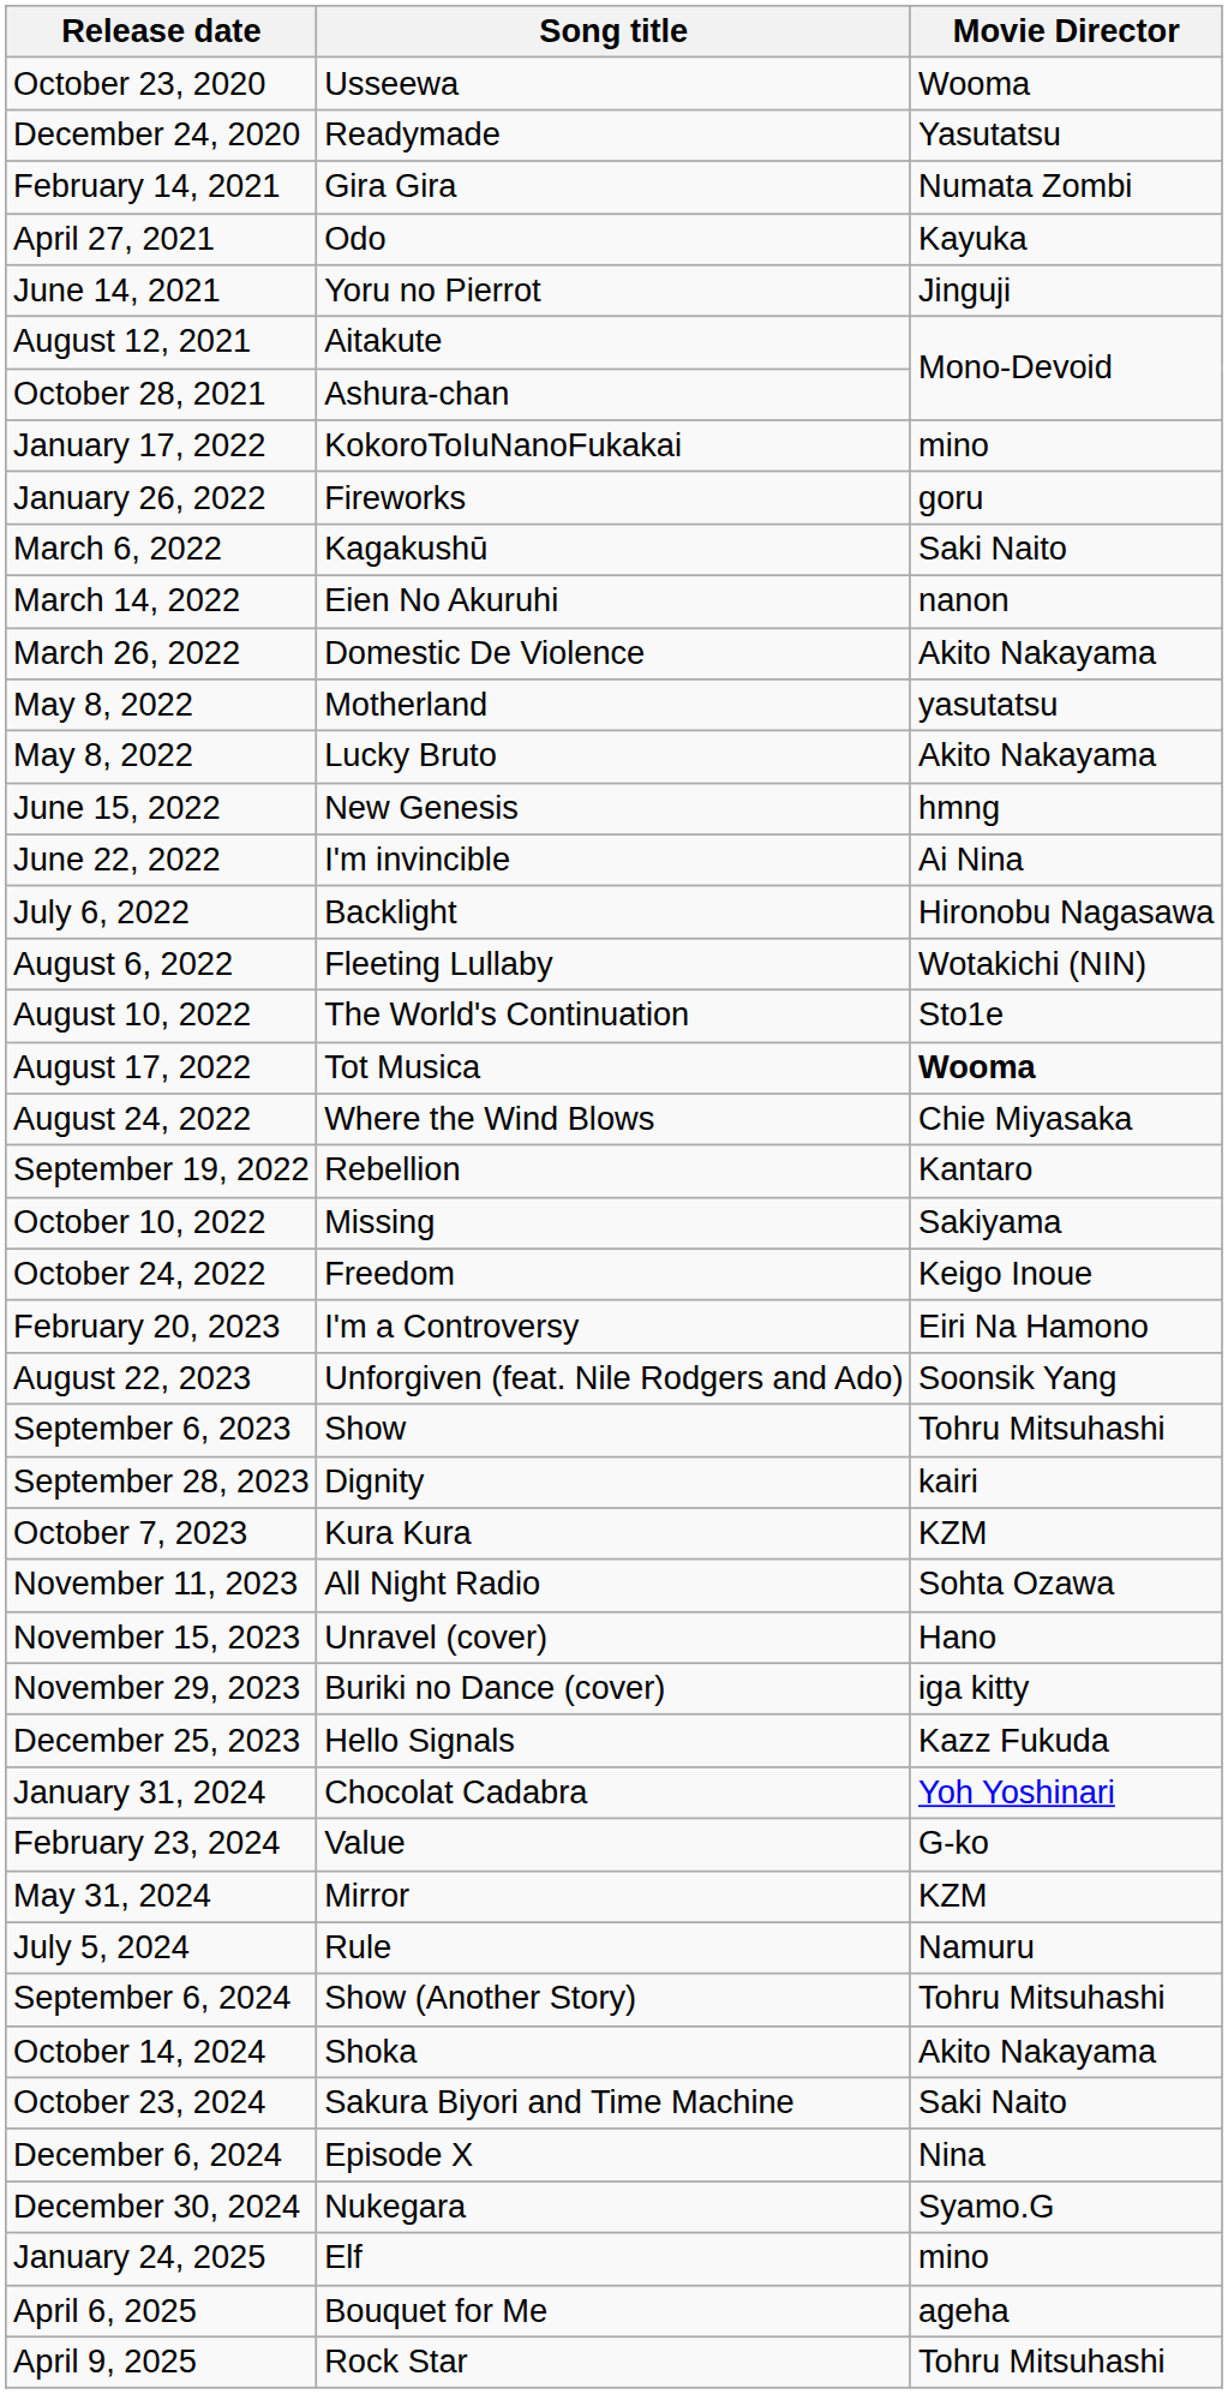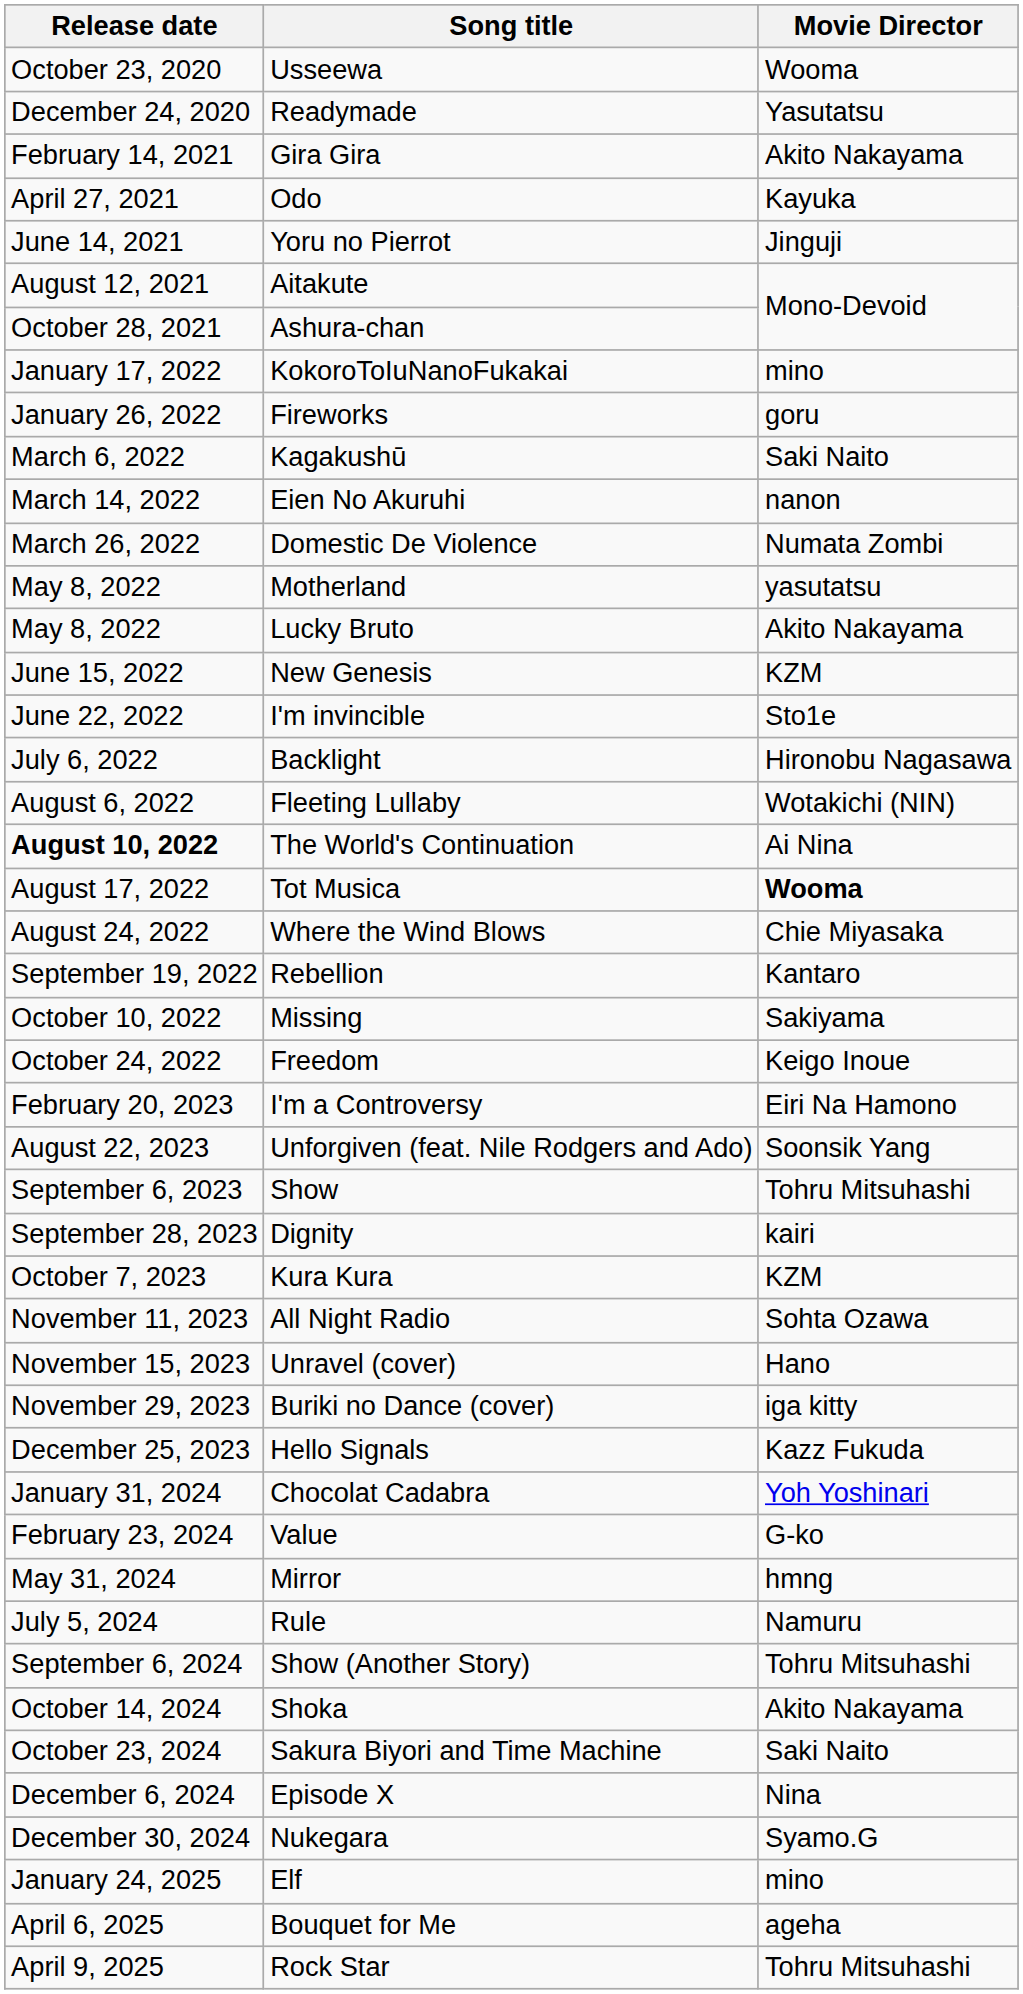 <table class="wikitable">
 <tr>
 <th>Release date</th>
 <th>Song title</th>
 <th>Movie Director</th>
 </tr>
 <tr>
 <td>October 23, 2020</td>
 <td>Usseewa</td>
 <td>Wooma</td>
 </tr>
 <tr>
 <td>December 24, 2020</td>
 <td>Readymade</td>
 <td>Yasutatsu</td>
 </tr>
 <tr>
 <td>February 14, 2021</td>
 <td>Gira Gira</td>
-<td>Numata Zombi</td>
+<td>Akito Nakayama</td>
 </tr>
 <tr>
 <td>April 27, 2021</td>
 <td>Odo</td>
 <td>Kayuka</td>
 </tr>
 <tr>
 <td>June 14, 2021</td>
 <td>Yoru no Pierrot</td>
 <td>Jinguji</td>
 </tr>
 <tr>
 <td>August 12, 2021</td>
 <td>Aitakute</td>
 <td rowspan="2">Mono-Devoid</td>
 </tr>
 <tr>
 <td>October 28, 2021</td>
 <td>Ashura-chan</td>
 </tr>
 <tr>
 <td>January 17, 2022</td>
 <td>KokoroToIuNanoFukakai</td>
 <td>mino</td>
 </tr>
 <tr>
 <td>January 26, 2022</td>
 <td>Fireworks</td>
 <td>goru</td>
 </tr>
 <tr>
 <td>March 6, 2022</td>
 <td>Kagakushū</td>
 <td>Saki Naito</td>
 </tr>
 <tr>
 <td>March 14, 2022</td>
 <td>Eien No Akuruhi</td>
 <td>nanon</td>
 </tr>
 <tr>
 <td>March 26, 2022</td>
 <td>Domestic De Violence</td>
-<td>Akito Nakayama</td>
+<td>Numata Zombi</td>
 </tr>
 <tr>
 <td>May 8, 2022</td>
 <td>Motherland</td>
 <td>yasutatsu</td>
 </tr>
 <tr>
 <td>May 8, 2022</td>
 <td>Lucky Bruto</td>
 <td>Akito Nakayama</td>
 </tr>
 <tr>
 <td>June 15, 2022</td>
 <td>New Genesis</td>
-<td>hmng</td>
+<td>KZM</td>
 </tr>
 <tr>
 <td>June 22, 2022</td>
 <td>I'm invincible</td>
-<td>Ai Nina</td>
+<td>Sto1e</td>
 </tr>
 <tr>
 <td>July 6, 2022</td>
 <td>Backlight</td>
 <td>Hironobu Nagasawa</td>
 </tr>
 <tr>
 <td>August 6, 2022</td>
 <td>Fleeting Lullaby</td>
 <td>Wotakichi (NIN)</td>
 </tr>
 <tr>
-<td>August 10, 2022</td>
+<td><strong>August 10, 2022</strong></td>
 <td>The World's Continuation</td>
-<td>Sto1e</td>
+<td>Ai Nina</td>
 </tr>
 <tr>
 <td>August 17, 2022</td>
 <td>Tot Musica</td>
 <td><strong>Wooma</strong></td>
 </tr>
 <tr>
 <td>August 24, 2022</td>
 <td>Where the Wind Blows</td>
 <td>Chie Miyasaka</td>
 </tr>
 <tr>
 <td>September 19, 2022</td>
 <td>Rebellion</td>
 <td>Kantaro</td>
 </tr>
 <tr>
 <td>October 10, 2022</td>
 <td>Missing</td>
 <td>Sakiyama</td>
 </tr>
 <tr>
 <td>October 24, 2022</td>
 <td>Freedom</td>
 <td>Keigo Inoue</td>
 </tr>
 <tr>
 <td>February 20, 2023</td>
 <td>I'm a Controversy</td>
 <td>Eiri Na Hamono</td>
 </tr>
 <tr>
 <td>August 22, 2023</td>
 <td>Unforgiven (feat. Nile Rodgers and Ado)</td>
 <td>Soonsik Yang</td>
 </tr>
 <tr>
 <td>September 6, 2023</td>
 <td>Show</td>
 <td>Tohru Mitsuhashi</td>
 </tr>
 <tr>
 <td>September 28, 2023</td>
 <td>Dignity</td>
 <td>kairi</td>
 </tr>
 <tr>
 <td>October 7, 2023</td>
 <td>Kura Kura</td>
 <td>KZM</td>
 </tr>
 <tr>
 <td>November 11, 2023</td>
 <td>All Night Radio</td>
 <td>Sohta Ozawa</td>
 </tr>
 <tr>
 <td>November 15, 2023</td>
 <td>Unravel (cover)</td>
 <td>Hano</td>
 </tr>
 <tr>
 <td>November 29, 2023</td>
 <td>Buriki no Dance (cover)</td>
 <td>iga kitty</td>
 </tr>
 <tr>
 <td>December 25, 2023</td>
 <td>Hello Signals</td>
 <td>Kazz Fukuda</td>
 </tr>
 <tr>
 <td>January 31, 2024</td>
 <td>Chocolat Cadabra</td>
 <td><a href='#'>Yoh Yoshinari</a></td>
 </tr>
 <tr>
 <td>February 23, 2024</td>
 <td>Value</td>
 <td>G-ko</td>
 </tr>
 <tr>
 <td>May 31, 2024</td>
 <td>Mirror</td>
-<td>KZM</td>
+<td>hmng</td>
 </tr>
 <tr>
 <td>July 5, 2024</td>
 <td>Rule</td>
 <td>Namuru</td>
 </tr>
 <tr>
 <td>September 6, 2024</td>
 <td>Show (Another Story)</td>
 <td>Tohru Mitsuhashi</td>
 </tr>
 <tr>
 <td>October 14, 2024</td>
 <td>Shoka</td>
 <td>Akito Nakayama</td>
 </tr>
 <tr>
 <td>October 23, 2024</td>
 <td>Sakura Biyori and Time Machine</td>
 <td>Saki Naito</td>
 </tr>
 <tr>
 <td>December 6, 2024</td>
 <td>Episode X</td>
 <td>Nina</td>
 </tr>
 <tr>
 <td>December 30, 2024</td>
 <td>Nukegara</td>
 <td>Syamo.G</td>
 </tr>
 <tr>
 <td>January 24, 2025</td>
 <td>Elf</td>
 <td>mino</td>
 </tr>
 <tr>
 <td>April 6, 2025</td>
 <td>Bouquet for Me</td>
 <td>ageha</td>
 </tr>
 <tr>
 <td>April 9, 2025</td>
 <td>Rock Star</td>
 <td>Tohru Mitsuhashi</td>
 </tr>
 </table>
